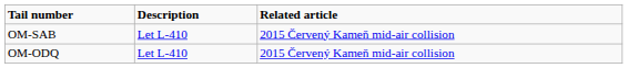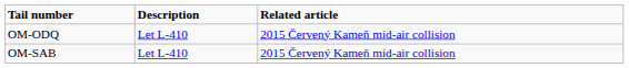 <table class="wikitable" width="90%">
 <tr>
 <td><strong>Tail number</strong></td>
 <td><strong>Description</strong></td>
 <td><strong>Related article</strong></td>
 </tr>
 <tr>
+<td>OM-ODQ</td>
+<td><a href='#'>Let L-410</a></td>
+<td><a href='#'>2015 Červený Kameň mid-air collision</a></td>
+</tr>
+<tr>
 <td>OM-SAB</td>
 <td><a href='#'>Let L-410</a></td>
 <td><a href='#'>2015 Červený Kameň mid-air collision</a></td>
 </tr>
-<tr>
-<td>OM-ODQ</td>
-<td><a href='#'>Let L-410</a></td>
-<td><a href='#'>2015 Červený Kameň mid-air collision</a></td>
-</tr>
 </table>
